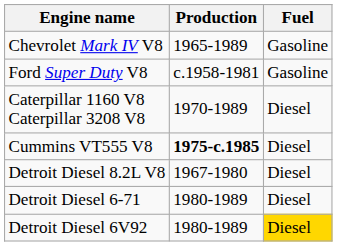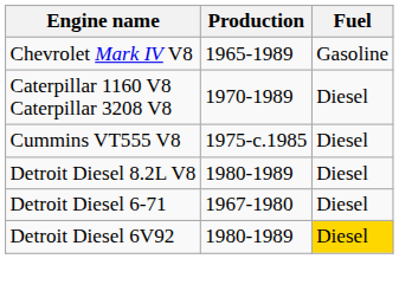 <table class="wikitable">
 <tr>
 <th>Engine name</th>
 <th>Production</th>
 <th>Fuel</th>
 </tr>
 <tr>
 <td>Chevrolet <a href='#'><em>Mark IV</em></a> V8</td>
 <td>1965-1989</td>
 <td>Gasoline</td>
 </tr>
 <tr>
-<td>Ford <a href='#'><em>Super Duty</em></a> V8</td>
-<td>c.1958-1981</td>
-<td>Gasoline</td>
-</tr>
-<tr>
 <td>Caterpillar 1160 V8<br>Caterpillar 3208 V8</td>
 <td>1970-1989</td>
 <td>Diesel</td>
 </tr>
 <tr>
 <td>Cummins VT555 V8</td>
-<td><strong>1975-c.1985</strong></td>
+<td>1975-c.1985</td>
 <td>Diesel</td>
 </tr>
 <tr>
 <td>Detroit Diesel 8.2L V8</td>
-<td>1967-1980</td>
+<td>1980-1989</td>
 <td>Diesel</td>
 </tr>
 <tr>
 <td>Detroit Diesel 6-71</td>
-<td>1980-1989</td>
+<td>1967-1980</td>
 <td>Diesel</td>
 </tr>
 <tr>
 <td>Detroit Diesel 6V92</td>
 <td>1980-1989</td>
 <td style="background: gold;">Diesel</td>
 </tr>
 </table>
